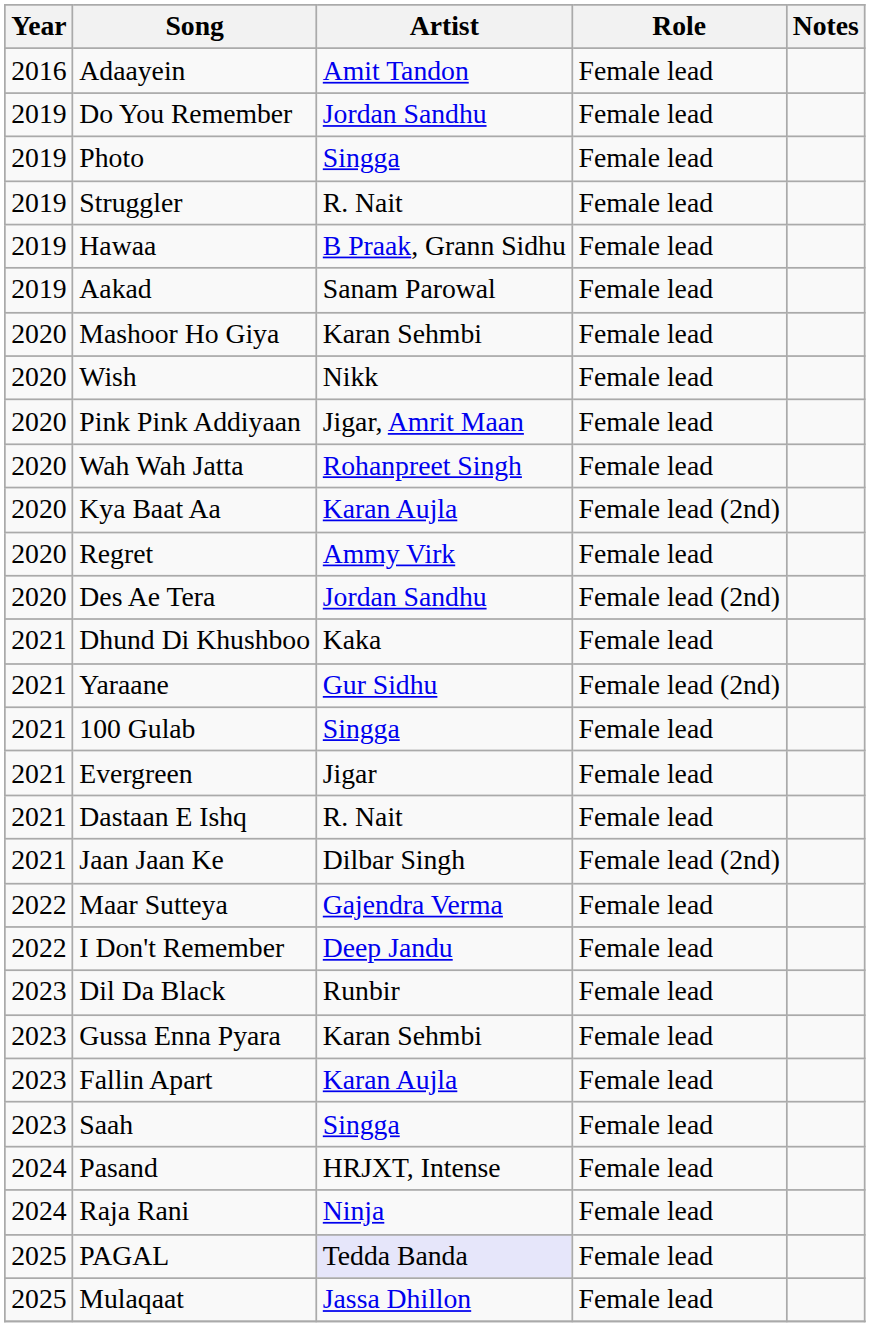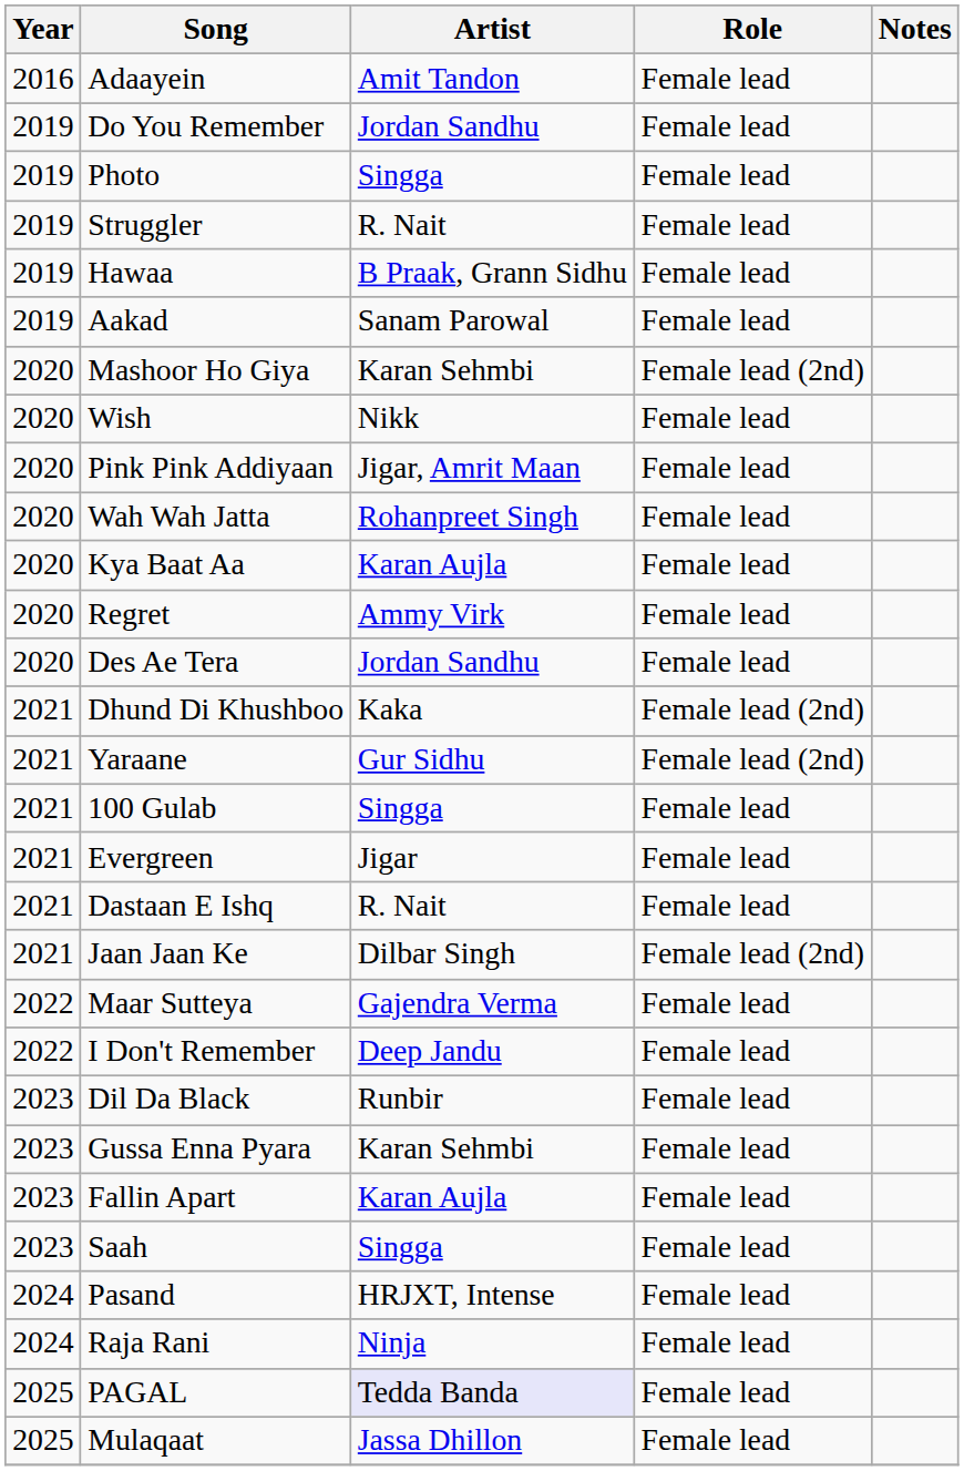 <table class="wikitable">
 <tr>
 <th>Year</th>
 <th>Song</th>
 <th>Artist</th>
 <th>Role</th>
 <th>Notes</th>
 </tr>
 <tr>
 <td>2016</td>
 <td>Adaayein</td>
 <td><a href='#'>Amit Tandon</a></td>
 <td>Female lead</td>
 <td></td>
 </tr>
 <tr>
 <td>2019</td>
 <td>Do You Remember</td>
 <td><a href='#'>Jordan Sandhu</a></td>
 <td>Female lead</td>
 <td></td>
 </tr>
 <tr>
 <td>2019</td>
 <td>Photo</td>
 <td><a href='#'>Singga</a></td>
 <td>Female lead</td>
 <td></td>
 </tr>
 <tr>
 <td>2019</td>
 <td>Struggler</td>
 <td>R. Nait</td>
 <td>Female lead</td>
 <td></td>
 </tr>
 <tr>
 <td>2019</td>
 <td>Hawaa</td>
 <td><a href='#'>B Praak</a>, Grann Sidhu</td>
 <td>Female lead</td>
 <td></td>
 </tr>
 <tr>
 <td>2019</td>
 <td>Aakad</td>
 <td>Sanam Parowal</td>
 <td>Female lead</td>
 <td></td>
 </tr>
 <tr>
 <td>2020</td>
 <td>Mashoor Ho Giya</td>
 <td>Karan Sehmbi</td>
-<td>Female lead</td>
+<td>Female lead (2nd)</td>
 <td></td>
 </tr>
 <tr>
 <td>2020</td>
 <td>Wish</td>
 <td>Nikk</td>
 <td>Female lead</td>
 <td></td>
 </tr>
 <tr>
 <td>2020</td>
 <td>Pink Pink Addiyaan</td>
 <td>Jigar, <a href='#'>Amrit Maan</a></td>
 <td>Female lead</td>
 <td></td>
 </tr>
 <tr>
 <td>2020</td>
 <td>Wah Wah Jatta</td>
 <td><a href='#'>Rohanpreet Singh</a></td>
 <td>Female lead</td>
 <td></td>
 </tr>
 <tr>
 <td>2020</td>
 <td>Kya Baat Aa</td>
 <td><a href='#'>Karan Aujla</a></td>
-<td>Female lead (2nd)</td>
+<td>Female lead</td>
 <td></td>
 </tr>
 <tr>
 <td>2020</td>
 <td>Regret</td>
 <td><a href='#'>Ammy Virk</a></td>
 <td>Female lead</td>
 <td></td>
 </tr>
 <tr>
 <td>2020</td>
 <td>Des Ae Tera</td>
 <td><a href='#'>Jordan Sandhu</a></td>
-<td>Female lead (2nd)</td>
+<td>Female lead</td>
 <td></td>
 </tr>
 <tr>
 <td>2021</td>
 <td>Dhund Di Khushboo</td>
 <td>Kaka</td>
-<td>Female lead</td>
+<td>Female lead (2nd)</td>
 <td></td>
 </tr>
 <tr>
 <td>2021</td>
 <td>Yaraane</td>
 <td><a href='#'>Gur Sidhu</a></td>
 <td>Female lead (2nd)</td>
 <td></td>
 </tr>
 <tr>
 <td>2021</td>
 <td>100 Gulab</td>
 <td><a href='#'>Singga</a></td>
 <td>Female lead</td>
 <td></td>
 </tr>
 <tr>
 <td>2021</td>
 <td>Evergreen</td>
 <td>Jigar</td>
 <td>Female lead</td>
 <td></td>
 </tr>
 <tr>
 <td>2021</td>
 <td>Dastaan E Ishq</td>
 <td>R. Nait</td>
 <td>Female lead</td>
 <td></td>
 </tr>
 <tr>
 <td>2021</td>
 <td>Jaan Jaan Ke</td>
 <td>Dilbar Singh</td>
 <td>Female lead (2nd)</td>
 <td></td>
 </tr>
 <tr>
 <td>2022</td>
 <td>Maar Sutteya</td>
 <td><a href='#'>Gajendra Verma</a></td>
 <td>Female lead</td>
 <td></td>
 </tr>
 <tr>
 <td>2022</td>
 <td>I Don't Remember</td>
 <td><a href='#'>Deep Jandu</a></td>
 <td>Female lead</td>
 <td></td>
 </tr>
 <tr>
 <td>2023</td>
 <td>Dil Da Black</td>
 <td>Runbir</td>
 <td>Female lead</td>
 <td></td>
 </tr>
 <tr>
 <td>2023</td>
 <td>Gussa Enna Pyara</td>
 <td>Karan Sehmbi</td>
 <td>Female lead</td>
 <td></td>
 </tr>
 <tr>
 <td>2023</td>
 <td>Fallin Apart</td>
 <td><a href='#'>Karan Aujla</a></td>
 <td>Female lead</td>
 <td></td>
 </tr>
 <tr>
 <td>2023</td>
 <td>Saah</td>
 <td><a href='#'>Singga</a></td>
 <td>Female lead</td>
 <td></td>
 </tr>
 <tr>
 <td>2024</td>
 <td>Pasand</td>
 <td>HRJXT, Intense</td>
 <td>Female lead</td>
 <td></td>
 </tr>
 <tr>
 <td>2024</td>
 <td>Raja Rani</td>
 <td><a href='#'>Ninja</a></td>
 <td>Female lead</td>
 <td></td>
 </tr>
 <tr>
 <td>2025</td>
 <td>PAGAL</td>
 <td style="background: lavender;">Tedda Banda</td>
 <td>Female lead</td>
 <td></td>
 </tr>
 <tr>
 <td>2025</td>
 <td>Mulaqaat</td>
 <td><a href='#'>Jassa Dhillon</a></td>
 <td>Female lead</td>
 <td></td>
 </tr>
 <tr>
 </tr>
 </table>
